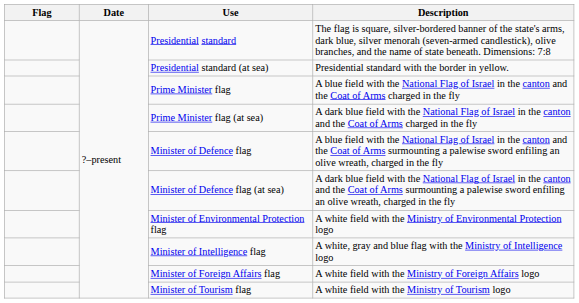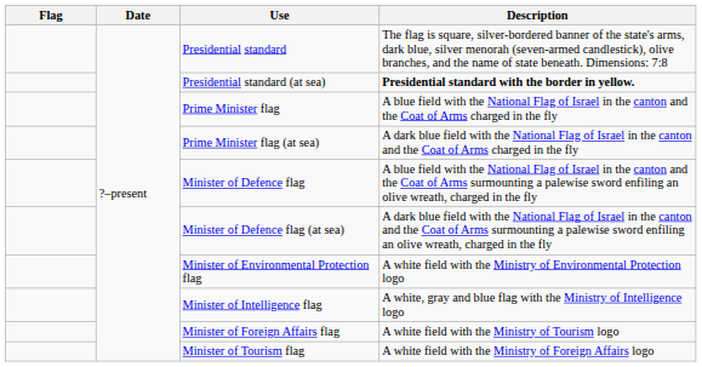 <table class="wikitable" style="background:#f9f9f9">
 <tr>
 <th width="110">Flag</th>
 <th width="100">Date</th>
 <th width="250">Use</th>
 <th width="400">Description</th>
 </tr>
 <tr>
 <td></td>
 <td rowspan="10">?–present</td>
 <td><a href='#'>Presidential</a> <a href='#'>standard</a></td>
 <td>The flag is square, silver-bordered banner of the state's arms, dark blue, silver menorah (seven-armed candlestick), olive branches, and the name of state beneath. Dimensions: 7:8</td>
 </tr>
 <tr>
 <td></td>
 <td><a href='#'>Presidential</a> standard (at sea)</td>
-<td>Presidential standard with the border in yellow.</td>
+<td><strong>Presidential standard with the border in yellow.</strong></td>
 </tr>
 <tr>
 <td></td>
 <td><a href='#'>Prime Minister</a> flag</td>
 <td>A blue field with the <a href='#'>National Flag of Israel</a> in the <a href='#'>canton</a> and the <a href='#'>Coat of Arms</a> charged in the fly</td>
 </tr>
 <tr>
 <td></td>
 <td><a href='#'>Prime Minister</a> flag (at sea)</td>
 <td>A dark blue field with the <a href='#'>National Flag of Israel</a> in the <a href='#'>canton</a> and the <a href='#'>Coat of Arms</a> charged in the fly</td>
 </tr>
 <tr>
 <td></td>
 <td><a href='#'>Minister of Defence</a> flag</td>
 <td>A blue field with the <a href='#'>National Flag of Israel</a> in the <a href='#'>canton</a> and the <a href='#'>Coat of Arms</a> surmounting a palewise sword enfiling an olive wreath, charged in the fly</td>
 </tr>
 <tr>
 <td></td>
 <td><a href='#'>Minister of Defence</a> flag (at sea)</td>
 <td>A dark blue field with the <a href='#'>National Flag of Israel</a> in the <a href='#'>canton</a> and the <a href='#'>Coat of Arms</a> surmounting a palewise sword enfiling an olive wreath, charged in the fly</td>
 </tr>
 <tr>
 <td></td>
 <td><a href='#'>Minister of Environmental Protection</a> flag</td>
 <td>A white field with the <a href='#'>Ministry of Environmental Protection</a> logo</td>
 </tr>
 <tr>
 <td></td>
 <td><a href='#'>Minister of Intelligence</a> flag</td>
 <td>A white, gray and blue flag with the <a href='#'>Ministry of Intelligence</a> logo</td>
 </tr>
 <tr>
 <td></td>
 <td><a href='#'>Minister of Foreign Affairs</a> flag</td>
-<td>A white field with the <a href='#'>Ministry of Foreign Affairs</a> logo</td>
+<td>A white field with the <a href='#'>Ministry of Tourism</a> logo</td>
 </tr>
 <tr>
 <td></td>
 <td><a href='#'>Minister of Tourism</a> flag</td>
-<td>A white field with the <a href='#'>Ministry of Tourism</a> logo</td>
+<td>A white field with the <a href='#'>Ministry of Foreign Affairs</a> logo</td>
 </tr>
 </table>
